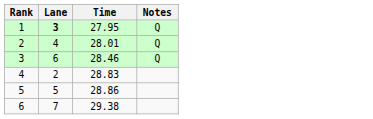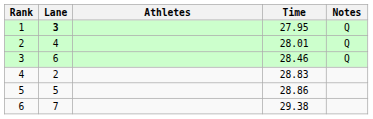 <table class="wikitable sortable" style="text-align:center;">
 <tr>
 <th width=40>Rank</th>
 <th width=40>Lane</th>
+<th width=250>Athletes</th>
 <th width=80>Time</th>
 <th width=50>Notes</th>
 </tr>
 <tr bgcolor=ccffcc>
 <td>1</td>
 <td><strong>3</strong></td>
+<td align=left></td>
 <td>27.95</td>
 <td>Q</td>
 </tr>
 <tr bgcolor=ccffcc>
 <td>2</td>
 <td>4</td>
+<td align=left></td>
 <td>28.01</td>
 <td>Q</td>
 </tr>
 <tr bgcolor=ccffcc>
 <td>3</td>
 <td>6</td>
+<td align=left></td>
 <td>28.46</td>
 <td>Q</td>
 </tr>
 <tr>
 <td>4</td>
 <td>2</td>
+<td align=left></td>
 <td>28.83</td>
 <td></td>
 </tr>
 <tr>
 <td>5</td>
 <td>5</td>
+<td align=left></td>
 <td>28.86</td>
 <td></td>
 </tr>
 <tr>
 <td>6</td>
 <td>7</td>
+<td align=left></td>
 <td>29.38</td>
 <td></td>
 </tr>
 </table>
